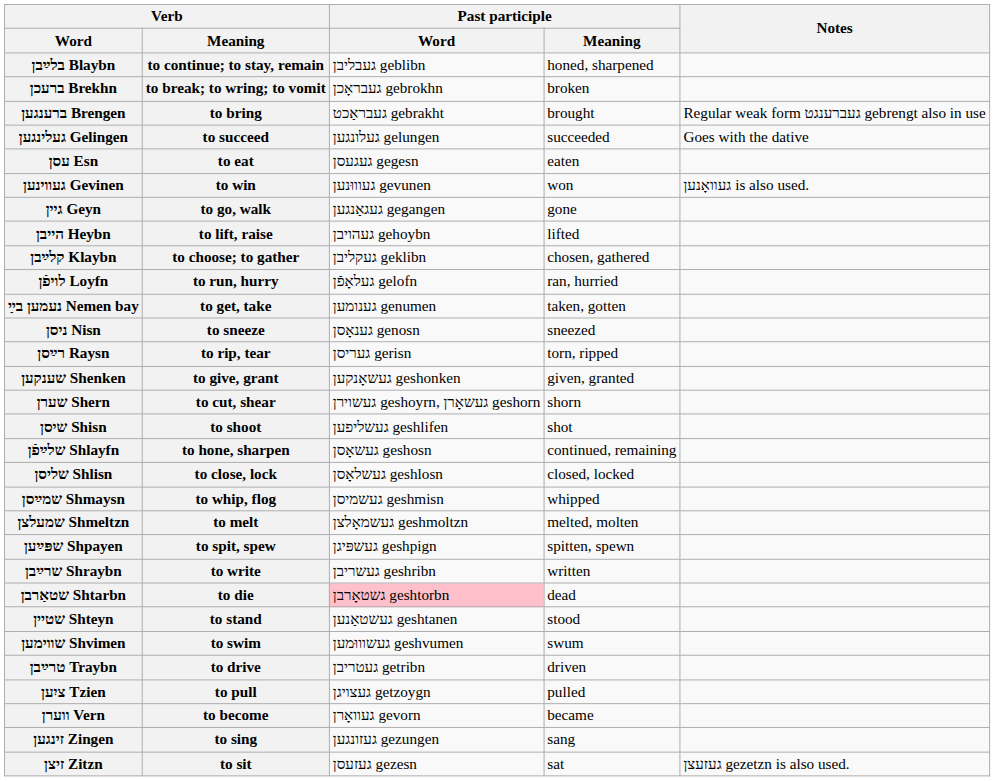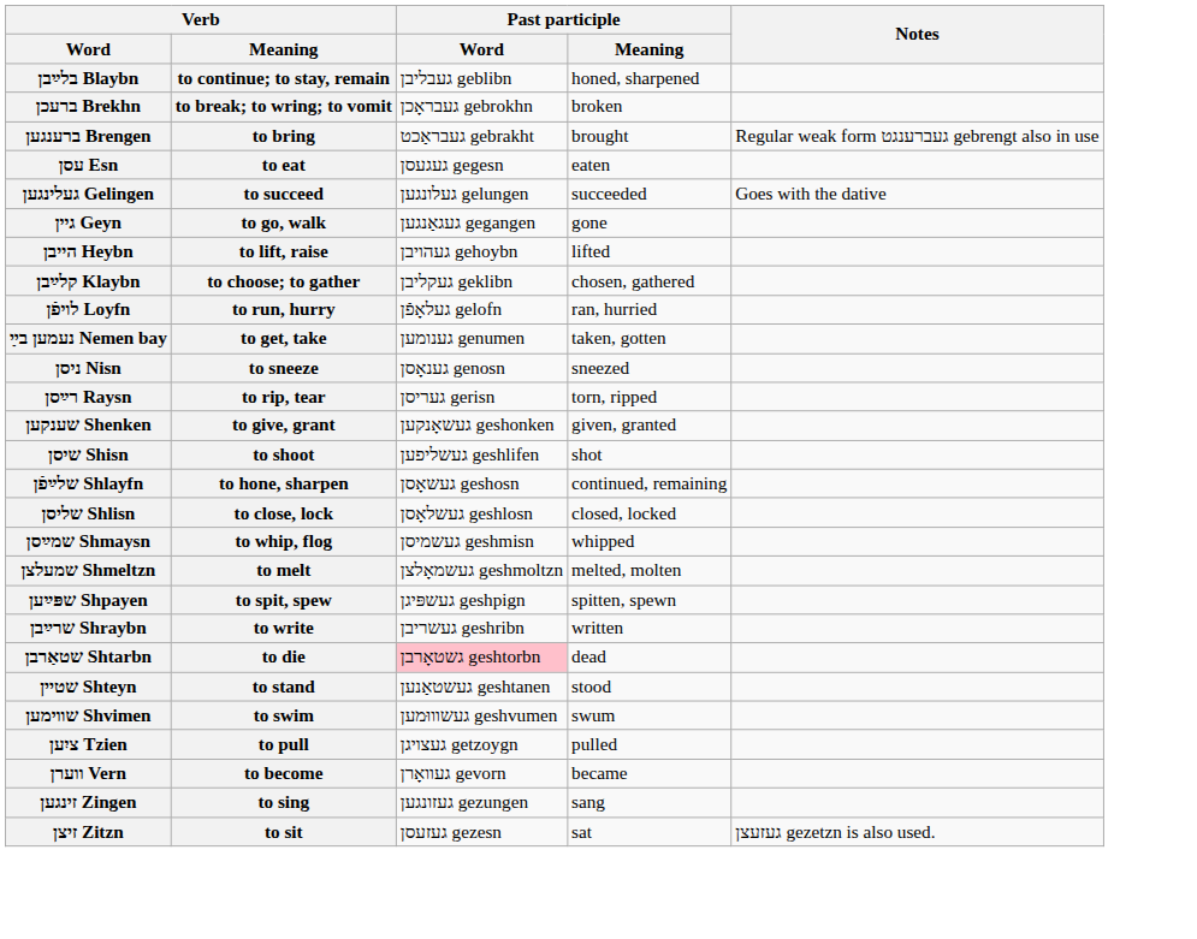 <table class="wikitable mw-collapsible">
 <tr>
 <th colspan="2">Verb</th>
 <th colspan="2">Past participle</th>
 <th rowspan="2">Notes</th>
 </tr>
 <tr>
 <th>Word</th>
 <th>Meaning</th>
 <th>Word</th>
 <th>Meaning</th>
 </tr>
 <tr>
 <th>בלײַבן Blaybn</th>
 <th>to continue; to stay, remain</th>
 <td>געבליבן geblibn</td>
 <td>honed, sharpened</td>
 <td></td>
 </tr>
 <tr>
 <th>ברעכן Brekhn</th>
 <th>to break; to wring; to vomit</th>
 <td>געבראָכן gebrokhn</td>
 <td>broken</td>
 <td></td>
 </tr>
 <tr>
 <th>ברענגען Brengen</th>
 <th>to bring</th>
 <td>געבראַכט gebrakht</td>
 <td>brought</td>
 <td>Regular weak form געברענגט gebrengt also in use</td>
 </tr>
 <tr>
-<th>געלינגען Gelingen</th>
-<th>to succeed</th>
-<td>געלונגען gelungen</td>
-<td>succeeded</td>
-<td>Goes with the dative</td>
-</tr>
-<tr>
 <th>עסן Esn</th>
 <th>to eat</th>
 <td>געגעסן gegesn</td>
 <td>eaten</td>
 <td></td>
 </tr>
 <tr>
-<th>געווינען Gevinen</th>
-<th>to win</th>
-<td>געוווּנען gevunen</td>
-<td>won</td>
-<td>געוואָנען is also used.</td>
+<th>געלינגען Gelingen</th>
+<th>to succeed</th>
+<td>געלונגען gelungen</td>
+<td>succeeded</td>
+<td>Goes with the dative</td>
 </tr>
 <tr>
 <th>גיין Geyn</th>
 <th>to go, walk</th>
 <td>געגאַנגען gegangen</td>
 <td>gone</td>
 <td></td>
 </tr>
 <tr>
 <th>הייבן Heybn</th>
 <th>to lift, raise</th>
 <td>געהויבן gehoybn</td>
 <td>lifted</td>
 <td></td>
 </tr>
 <tr>
 <th>קלײַבן Klaybn</th>
 <th>to choose; to gather</th>
 <td>געקליבן geklibn</td>
 <td>chosen, gathered</td>
 <td></td>
 </tr>
 <tr>
 <th>לויפֿן Loyfn</th>
 <th>to run, hurry</th>
 <td>געלאָפֿן gelofn</td>
 <td>ran, hurried</td>
 <td></td>
 </tr>
 <tr>
 <th>נעמען בײַ Nemen bay</th>
 <th>to get, take</th>
 <td>גענומען genumen</td>
 <td>taken, gotten</td>
 <td></td>
 </tr>
 <tr>
 <th>ניסן Nisn</th>
 <th>to sneeze</th>
 <td>גענאָסן genosn</td>
 <td>sneezed</td>
 <td></td>
 </tr>
 <tr>
 <th>רײַסן Raysn</th>
 <th>to rip, tear</th>
 <td>געריסן gerisn</td>
 <td>torn, ripped</td>
 <td></td>
 </tr>
 <tr>
 <th>שענקען Shenken</th>
 <th>to give, grant</th>
 <td>געשאָנקען geshonken</td>
 <td>given, granted</td>
-<td></td>
-</tr>
-<tr>
-<th>שערן Shern</th>
-<th>to cut, shear</th>
-<td>געשוירן geshoyrn, געשאָרן geshorn</td>
-<td>shorn</td>
 <td></td>
 </tr>
 <tr>
 <th>שיסן Shisn</th>
 <th>to shoot</th>
 <td>געשליפען geshlifen</td>
 <td>shot</td>
 <td></td>
 </tr>
 <tr>
 <th>שלײַפֿן Shlayfn</th>
 <th>to hone, sharpen</th>
 <td>געשאָסן geshosn</td>
 <td>continued, remaining</td>
 <td></td>
 </tr>
 <tr>
 <th>שליסן Shlisn</th>
 <th>to close, lock</th>
 <td>געשלאָסן geshlosn</td>
 <td>closed, locked</td>
 <td></td>
 </tr>
 <tr>
 <th>שמײַסן Shmaysn</th>
 <th>to whip, flog</th>
 <td>געשמיסן geshmisn</td>
 <td>whipped</td>
 <td></td>
 </tr>
 <tr>
 <th>שמעלצן Shmeltzn</th>
 <th>to melt</th>
 <td>געשמאָלצן geshmoltzn</td>
 <td>melted, molten</td>
 <td></td>
 </tr>
 <tr>
 <th>שפּײַען Shpayen</th>
 <th>to spit, spew</th>
 <td>געשפּיגן geshpign</td>
 <td>spitten, spewn</td>
 <td></td>
 </tr>
 <tr>
 <th>שרײַבן Shraybn</th>
 <th>to write</th>
 <td>געשריבן geshribn</td>
 <td>written</td>
 <td></td>
 </tr>
 <tr>
 <th>שטאַרבן Shtarbn</th>
 <th>to die</th>
 <td style="background: pink;">גשטאָרבן geshtorbn</td>
 <td>dead</td>
 <td></td>
 </tr>
 <tr>
 <th>שטיין Shteyn</th>
 <th>to stand</th>
 <td>געשטאַנען geshtanen</td>
 <td>stood</td>
 <td></td>
 </tr>
 <tr>
 <th>שווימען Shvimen</th>
 <th>to swim</th>
 <td>געשוווּמען geshvumen</td>
 <td>swum</td>
 <td></td>
 </tr>
 <tr>
-<th>טרײַבן Traybn</th>
-<th>to drive</th>
-<td>געטריבן getribn</td>
-<td>driven</td>
-<td></td>
-</tr>
-<tr>
 <th>ציִען Tzien</th>
 <th>to pull</th>
 <td>געצויגן getzoygn</td>
 <td>pulled</td>
 <td></td>
 </tr>
 <tr>
 <th>ווערן Vern</th>
 <th>to become</th>
 <td>געוואָרן gevorn</td>
 <td>became</td>
 <td></td>
 </tr>
 <tr>
 <th>זינגען Zingen</th>
 <th>to sing</th>
 <td>געזונגען gezungen</td>
 <td>sang</td>
 <td></td>
 </tr>
 <tr>
 <th>זיצן Zitzn</th>
 <th>to sit</th>
 <td>געזעסן gezesn</td>
 <td>sat</td>
 <td>געזעצן gezetzn is also used.</td>
 </tr>
 </table>
